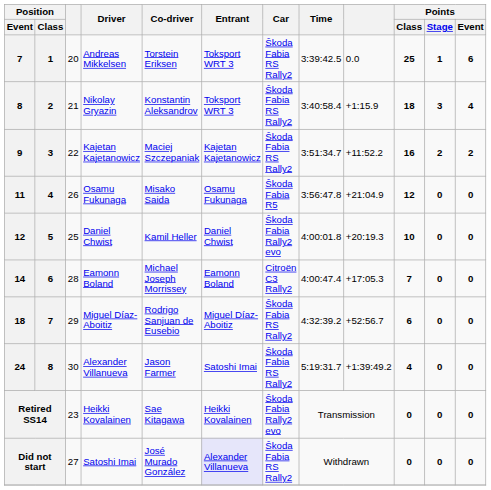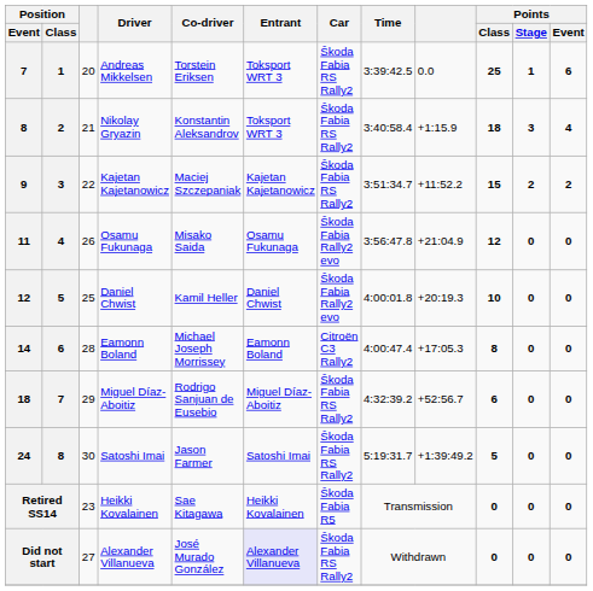 <table class="wikitable" width=85% style="font-size: 85%;">
 <tr>
 <th colspan="2">Position</th>
 <th rowspan="2"></th>
 <th rowspan="2">Driver</th>
 <th rowspan="2">Co-driver</th>
 <th rowspan="2">Entrant</th>
 <th rowspan="2">Car</th>
 <th rowspan="2">Time</th>
 <th rowspan="2"></th>
 <th colspan="3">Points</th>
 </tr>
 <tr>
 <th>Event</th>
 <th>Class</th>
 <th>Class</th>
 <th><a href='#'>Stage</a></th>
 <th>Event</th>
 </tr>
 <tr>
 <th>7</th>
 <th>1</th>
 <td align="center">20</td>
 <td><a href='#'>Andreas Mikkelsen</a></td>
 <td><a href='#'>Torstein Eriksen</a></td>
 <td><a href='#'>Toksport WRT 3</a></td>
 <td><a href='#'>Škoda Fabia RS Rally2</a></td>
 <td>3:39:42.5</td>
 <td>0.0</td>
 <td align="center"><strong>25</strong></td>
 <td align="center"><strong>1</strong></td>
 <td align="center"><strong>6</strong></td>
 </tr>
 <tr>
 <th>8</th>
 <th>2</th>
 <td align="center">21</td>
 <td><a href='#'>Nikolay Gryazin</a></td>
 <td><a href='#'>Konstantin Aleksandrov</a></td>
 <td><a href='#'>Toksport WRT 3</a></td>
 <td><a href='#'>Škoda Fabia RS Rally2</a></td>
 <td>3:40:58.4</td>
 <td>+1:15.9</td>
 <td align="center"><strong>18</strong></td>
 <td align="center"><strong>3</strong></td>
 <td align="center"><strong>4</strong></td>
 </tr>
 <tr>
 <th>9</th>
 <th>3</th>
 <td align="center">22</td>
 <td><a href='#'>Kajetan Kajetanowicz</a></td>
 <td><a href='#'>Maciej Szczepaniak</a></td>
 <td><a href='#'>Kajetan Kajetanowicz</a></td>
 <td><a href='#'>Škoda Fabia RS Rally2</a></td>
 <td>3:51:34.7</td>
 <td>+11:52.2</td>
-<td align="center"><strong>16</strong></td>
+<td align="center"><strong>15</strong></td>
 <td align="center"><strong>2</strong></td>
 <td align="center"><strong>2</strong></td>
 </tr>
 <tr>
 <th>11</th>
 <th>4</th>
 <td align="center">26</td>
 <td><a href='#'>Osamu Fukunaga</a></td>
 <td><a href='#'>Misako Saida</a></td>
 <td><a href='#'>Osamu Fukunaga</a></td>
-<td><a href='#'>Škoda Fabia R5</a></td>
+<td><a href='#'>Škoda Fabia Rally2 evo</a></td>
 <td>3:56:47.8</td>
 <td>+21:04.9</td>
 <td align="center"><strong>12</strong></td>
 <td align="center"><strong>0</strong></td>
 <td align="center"><strong>0</strong></td>
 </tr>
 <tr>
 <th>12</th>
 <th>5</th>
 <td align="center">25</td>
 <td><a href='#'>Daniel Chwist</a></td>
 <td><a href='#'>Kamil Heller</a></td>
 <td><a href='#'>Daniel Chwist</a></td>
 <td><a href='#'>Škoda Fabia Rally2 evo</a></td>
 <td>4:00:01.8</td>
 <td>+20:19.3</td>
 <td align="center"><strong>10</strong></td>
 <td align="center"><strong>0</strong></td>
 <td align="center"><strong>0</strong></td>
 </tr>
 <tr>
 <th>14</th>
 <th>6</th>
 <td align="center">28</td>
 <td><a href='#'>Eamonn Boland</a></td>
 <td><a href='#'>Michael Joseph Morrissey</a></td>
 <td><a href='#'>Eamonn Boland</a></td>
 <td><a href='#'>Citroën C3 Rally2</a></td>
 <td>4:00:47.4</td>
 <td>+17:05.3</td>
-<td align="center"><strong>7</strong></td>
+<td align="center"><strong>8</strong></td>
 <td align="center"><strong>0</strong></td>
 <td align="center"><strong>0</strong></td>
 </tr>
 <tr>
 <th>18</th>
 <th>7</th>
 <td align="center">29</td>
 <td><a href='#'>Miguel Díaz-Aboitiz</a></td>
 <td><a href='#'>Rodrigo Sanjuan de Eusebio</a></td>
 <td><a href='#'>Miguel Díaz-Aboitiz</a></td>
 <td><a href='#'>Škoda Fabia RS Rally2</a></td>
 <td>4:32:39.2</td>
 <td>+52:56.7</td>
 <td align="center"><strong>6</strong></td>
 <td align="center"><strong>0</strong></td>
 <td align="center"><strong>0</strong></td>
 </tr>
 <tr>
 <th>24</th>
 <th>8</th>
 <td align="center">30</td>
-<td><a href='#'>Alexander Villanueva</a></td>
+<td><a href='#'>Satoshi Imai</a></td>
 <td><a href='#'>Jason Farmer</a></td>
 <td><a href='#'>Satoshi Imai</a></td>
 <td><a href='#'>Škoda Fabia RS Rally2</a></td>
 <td>5:19:31.7</td>
 <td>+1:39:49.2</td>
-<td align="center"><strong>4</strong></td>
+<td align="center"><strong>5</strong></td>
 <td align="center"><strong>0</strong></td>
 <td align="center"><strong>0</strong></td>
 </tr>
 <tr>
 <th colspan="2">Retired SS14</th>
 <td align="center">23</td>
 <td><a href='#'>Heikki Kovalainen</a></td>
 <td><a href='#'>Sae Kitagawa</a></td>
 <td><a href='#'>Heikki Kovalainen</a></td>
-<td><a href='#'>Škoda Fabia Rally2 evo</a></td>
+<td><a href='#'>Škoda Fabia R5</a></td>
 <td align="center" colspan="2">Transmission</td>
 <td align="center"><strong>0</strong></td>
 <td align="center"><strong>0</strong></td>
 <td align="center"><strong>0</strong></td>
 </tr>
 <tr>
 <th colspan="2">Did not start</th>
 <td align="center">27</td>
-<td><a href='#'>Satoshi Imai</a></td>
+<td><a href='#'>Alexander Villanueva</a></td>
 <td><a href='#'>José Murado González</a></td>
 <td style="background: lavender;"><a href='#'>Alexander Villanueva</a></td>
 <td><a href='#'>Škoda Fabia RS Rally2</a></td>
 <td align="center" colspan="2">Withdrawn</td>
 <td align="center"><strong>0</strong></td>
 <td align="center"><strong>0</strong></td>
 <td align="center"><strong>0</strong></td>
 </tr>
 <tr>
 </tr>
 </table>
